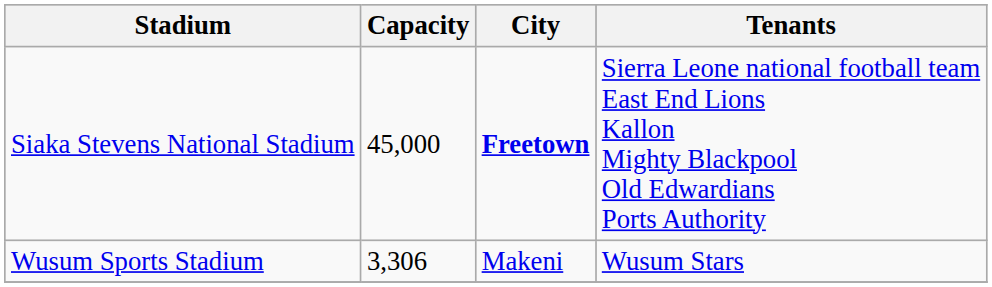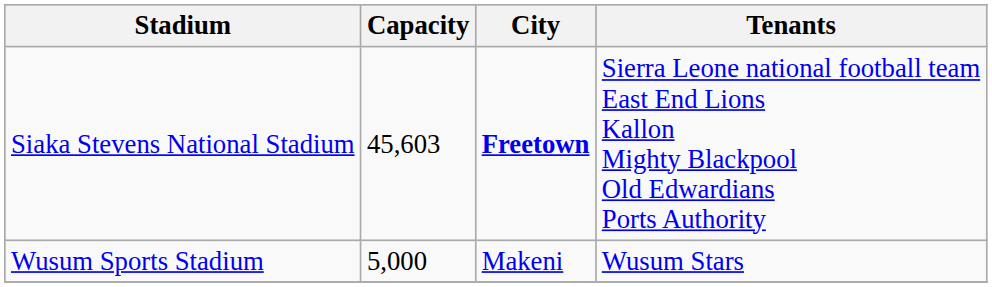 <table class="wikitable sortable">
 <tr>
 <th>Stadium</th>
 <th>Capacity</th>
 <th>City</th>
 <th>Tenants</th>
 </tr>
 <tr>
 <td><a href='#'>Siaka Stevens National Stadium</a></td>
-<td>45,000</td>
+<td>45,603</td>
 <td><strong><a href='#'>Freetown</a></strong></td>
 <td><a href='#'>Sierra Leone national football team</a><br><a href='#'>East End Lions</a><br><a href='#'>Kallon</a><br><a href='#'>Mighty Blackpool</a><br><a href='#'>Old Edwardians</a><br><a href='#'>Ports Authority</a></td>
 </tr>
 <tr>
 <td><a href='#'>Wusum Sports Stadium</a></td>
-<td>3,306</td>
+<td>5,000</td>
 <td><a href='#'>Makeni</a></td>
 <td><a href='#'>Wusum Stars</a></td>
 </tr>
 <tr>
 </tr>
 </table>
